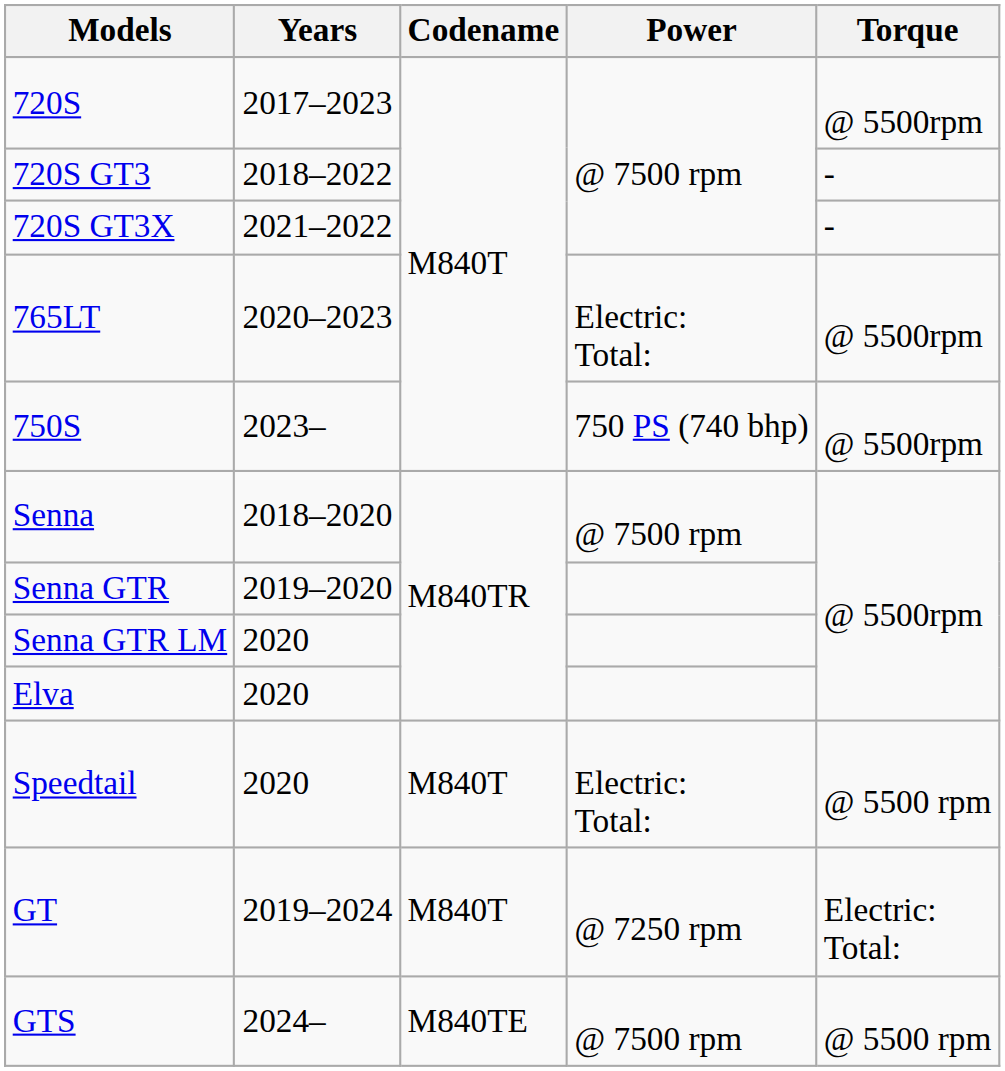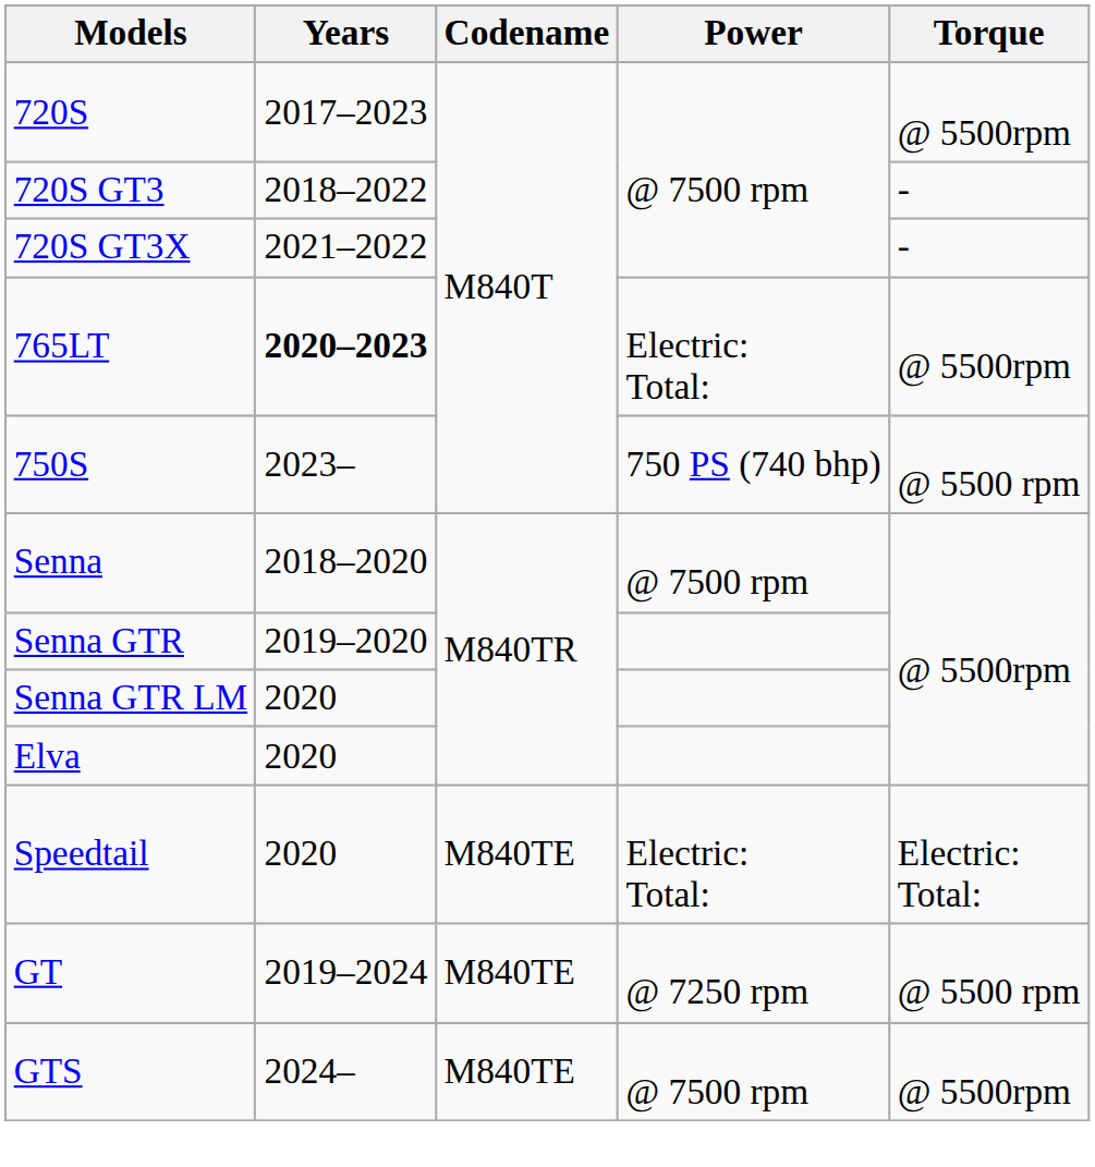 <table class=wikitable>
 <tr>
 <th>Models</th>
 <th>Years</th>
 <th>Codename</th>
 <th>Power</th>
 <th>Torque</th>
 </tr>
 <tr>
 <td><a href='#'>720S</a></td>
 <td>2017–2023</td>
 <td rowspan="5">M840T</td>
 <td rowspan=3><br>@ 7500 rpm</td>
 <td><br>@ 5500rpm</td>
 </tr>
 <tr>
 <td><a href='#'>720S GT3</a></td>
 <td>2018–2022</td>
 <td>-</td>
 </tr>
 <tr>
 <td><a href='#'>720S GT3X</a></td>
 <td>2021–2022</td>
 <td>-</td>
 </tr>
 <tr>
 <td><a href='#'>765LT</a></td>
-<td>2020–2023</td>
+<td><strong>2020–2023</strong></td>
 <td><br>Electric:  <br>Total: </td>
 <td><br>@ 5500rpm</td>
 </tr>
 <tr>
 <td><a href='#'>750S</a></td>
 <td>2023–</td>
 <td>750 <a href='#'>PS</a> (740 bhp)</td>
-<td><br>@ 5500rpm</td>
+<td><br>@ 5500 rpm</td>
 </tr>
 <tr>
 <td><a href='#'>Senna</a></td>
 <td>2018–2020</td>
 <td rowspan="4">M840TR</td>
 <td><br>@ 7500 rpm</td>
 <td rowspan="4"><br>@ 5500rpm</td>
 </tr>
 <tr>
 <td><a href='#'>Senna GTR</a></td>
 <td>2019–2020</td>
 <td></td>
 </tr>
 <tr>
 <td><a href='#'>Senna GTR LM</a></td>
 <td>2020</td>
 <td></td>
 </tr>
 <tr>
 <td><a href='#'>Elva</a></td>
 <td>2020</td>
 <td><br></td>
 </tr>
 <tr>
 <td><a href='#'>Speedtail</a></td>
 <td>2020</td>
-<td>M840T</td>
+<td>M840TE</td>
 <td><br>Electric:  <br>Total: </td>
-<td><br>@ 5500 rpm</td>
+<td> <br>Electric:  <br>Total: </td>
 </tr>
 <tr>
 <td><a href='#'>GT</a></td>
 <td>2019–2024</td>
-<td>M840T</td>
+<td>M840TE</td>
 <td><br>@ 7250 rpm</td>
-<td> <br>Electric:  <br>Total: </td>
+<td><br>@ 5500 rpm</td>
 </tr>
 <tr>
 <td><a href='#'>GTS</a></td>
 <td>2024–</td>
 <td>M840TE</td>
 <td><br>@ 7500 rpm</td>
-<td><br>@ 5500 rpm</td>
+<td><br>@ 5500rpm</td>
 </tr>
 </table>
